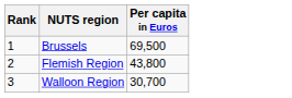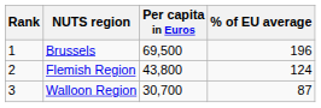 <table class="wikitable">
 <tr>
 <th>Rank</th>
 <th>NUTS region</th>
 <th>Per capita<br><small>in <a href='#'>Euros</a></small></th>
+<th>% of EU average</th>
 </tr>
 <tr>
 <td>1</td>
 <td><a href='#'>Brussels</a></td>
 <td>69,500</td>
+<td style="text-align:right">196</td>
 </tr>
 <tr>
 <td>2</td>
 <td><a href='#'>Flemish Region</a></td>
 <td>43,800</td>
+<td style="text-align:right">124</td>
 </tr>
 <tr>
 <td>3</td>
 <td><a href='#'>Walloon Region</a></td>
 <td>30,700</td>
+<td style="text-align:right">87</td>
 </tr>
 </table>
